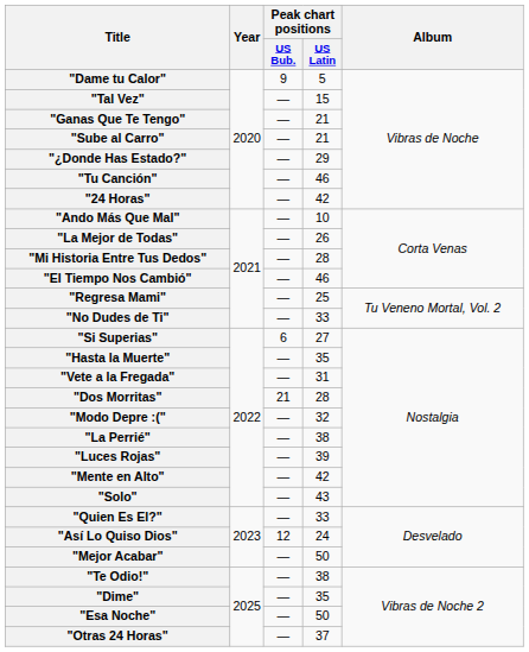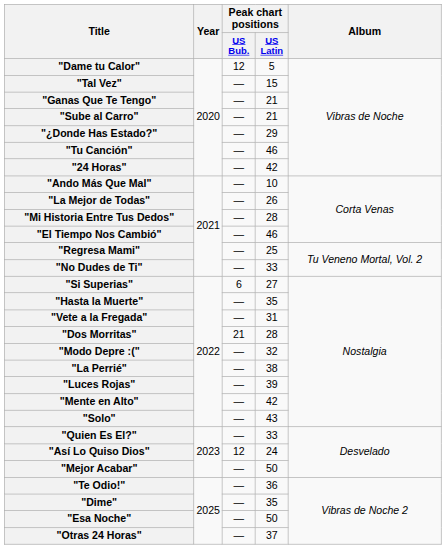 <table class="wikitable plainrowheaders" style="text-align:center;" border="1">
 <tr>
 <th scope="col" rowspan="2" style="width:17.5em;">Title</th>
 <th scope="col" rowspan="2" style="width:1em;">Year</th>
 <th scope="col" colspan="2">Peak chart positions</th>
 <th scope="col" rowspan="2" style="width:14em;">Album</th>
 </tr>
 <tr>
 <th scope="col" style="width:3em;font-size:90%;"><a href='#'>US<br>Bub.</a><br></th>
 <th scope="col" style="width:3em;font-size:90%;"><a href='#'>US<br>Latin</a><br></th>
 </tr>
 <tr>
 <th scope="row">"Dame tu Calor"</th>
 <td rowspan="7">2020</td>
-<td>9</td>
+<td>12</td>
 <td>5</td>
 <td rowspan="7"><em>Vibras de Noche</em></td>
 </tr>
 <tr>
 <th scope="row">"Tal Vez"</th>
 <td>—</td>
 <td>15</td>
 </tr>
 <tr>
 <th scope="row">"Ganas Que Te Tengo"</th>
 <td>—</td>
 <td>21</td>
 </tr>
 <tr>
 <th scope="row">"Sube al Carro"</th>
 <td>—</td>
 <td>21</td>
 </tr>
 <tr>
 <th scope="row">"¿Donde Has Estado?"</th>
 <td>—</td>
 <td>29</td>
 </tr>
 <tr>
 <th scope="row">"Tu Canción"</th>
 <td>—</td>
 <td>46</td>
 </tr>
 <tr>
 <th scope="row">"24 Horas"</th>
 <td>—</td>
 <td>42</td>
 </tr>
 <tr>
 <th scope="row">"Ando Más Que Mal"</th>
 <td rowspan="6">2021</td>
 <td>—</td>
 <td>10</td>
 <td rowspan="4"><em>Corta Venas</em></td>
 </tr>
 <tr>
 <th scope="row">"La Mejor de Todas"</th>
 <td>—</td>
 <td>26</td>
 </tr>
 <tr>
 <th scope="row">"Mi Historia Entre Tus Dedos"</th>
 <td>—</td>
 <td>28</td>
 </tr>
 <tr>
 <th scope="row">"El Tiempo Nos Cambió"</th>
 <td>—</td>
 <td>46</td>
 </tr>
 <tr>
 <th scope="row">"Regresa Mami"</th>
 <td>—</td>
 <td>25</td>
 <td rowspan="2"><em>Tu Veneno Mortal, Vol. 2</em></td>
 </tr>
 <tr>
 <th scope="row">"No Dudes de Ti"</th>
 <td>—</td>
 <td>33</td>
 </tr>
 <tr>
 <th scope="row">"Si Superias"<br></th>
 <td rowspan="9">2022</td>
 <td>6</td>
 <td>27</td>
 <td rowspan="9"><em>Nostalgia</em></td>
 </tr>
 <tr>
 <th scope="row">"Hasta la Muerte"<br></th>
 <td>—</td>
 <td>35</td>
 </tr>
 <tr>
 <th scope="row">"Vete a la Fregada"</th>
 <td>—</td>
 <td>31</td>
 </tr>
 <tr>
 <th scope="row">"Dos Morritas"<br></th>
 <td>21</td>
 <td>28</td>
 </tr>
 <tr>
 <th scope="row">"Modo Depre :("</th>
 <td>—</td>
 <td>32</td>
 </tr>
 <tr>
 <th scope="row">"La Perrié"<br></th>
 <td>—</td>
 <td>38</td>
 </tr>
 <tr>
 <th scope="row">"Luces Rojas"</th>
 <td>—</td>
 <td>39</td>
 </tr>
 <tr>
 <th scope="row">"Mente en Alto"</th>
 <td>—</td>
 <td>42</td>
 </tr>
 <tr>
 <th scope="row">"Solo"<br></th>
 <td>—</td>
 <td>43</td>
 </tr>
 <tr>
 <th scope="row">"Quien Es El?"</th>
 <td rowspan="3">2023</td>
 <td>—</td>
 <td>33</td>
 <td rowspan="3"><em>Desvelado</em></td>
 </tr>
 <tr>
 <th scope="row">"Así Lo Quiso Dios"<br></th>
 <td>12</td>
 <td>24</td>
 </tr>
 <tr>
 <th scope="row">"Mejor Acabar"<br></th>
 <td>—</td>
 <td>50</td>
 </tr>
 <tr>
 <th scope="row">"Te Odio!"</th>
 <td rowspan="4">2025</td>
 <td>—</td>
-<td>38</td>
+<td>36</td>
 <td rowspan="4"><em>Vibras de Noche 2</em></td>
 </tr>
 <tr>
 <th scope="row">"Dime"</th>
 <td>—</td>
 <td>35</td>
 </tr>
 <tr>
 <th scope="row">"Esa Noche"<br></th>
 <td>—</td>
 <td>50</td>
 </tr>
 <tr>
 <th scope="row">"Otras 24 Horas"</th>
 <td>—</td>
 <td>37</td>
 </tr>
 </table>
